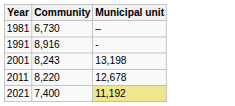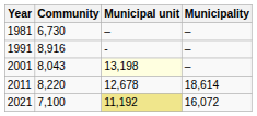 <table class=wikitable>
 <tr>
 <th>Year</th>
 <th>Community</th>
 <th>Municipal unit</th>
+<th>Municipality</th>
 </tr>
 <tr>
 <td>1981</td>
 <td>6,730</td>
+<td>–</td>
 <td>–</td>
 </tr>
 <tr>
 <td>1991</td>
 <td>8,916</td>
 <td>-</td>
+<td>–</td>
 </tr>
 <tr>
 <td>2001</td>
-<td>8,243</td>
-<td>13,198</td>
+<td>8,043</td>
+<td style="background: lightyellow;">13,198</td>
+<td>–</td>
 </tr>
 <tr>
 <td>2011</td>
 <td>8,220</td>
 <td>12,678</td>
+<td>18,614</td>
 </tr>
 <tr>
 <td>2021</td>
-<td>7,400</td>
+<td>7,100</td>
 <td style="background: khaki;">11,192</td>
+<td>16,072</td>
 </tr>
 </table>
